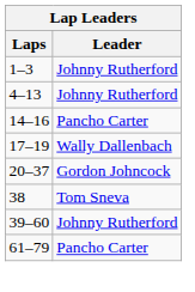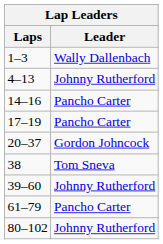 <table class="wikitable">
 <tr>
 <th colspan=2>Lap Leaders</th>
 </tr>
 <tr>
 <th>Laps</th>
 <th>Leader</th>
 </tr>
 <tr>
 <td>1–3</td>
-<td><a href='#'>Johnny Rutherford</a></td>
+<td><a href='#'>Wally Dallenbach</a></td>
 </tr>
 <tr>
 <td>4–13</td>
 <td><a href='#'>Johnny Rutherford</a></td>
 </tr>
 <tr>
 <td>14–16</td>
 <td><a href='#'>Pancho Carter</a></td>
 </tr>
 <tr>
 <td>17–19</td>
-<td><a href='#'>Wally Dallenbach</a></td>
+<td><a href='#'>Pancho Carter</a></td>
 </tr>
 <tr>
 <td>20–37</td>
 <td><a href='#'>Gordon Johncock</a></td>
 </tr>
 <tr>
 <td>38</td>
 <td><a href='#'>Tom Sneva</a></td>
 </tr>
 <tr>
 <td>39–60</td>
 <td><a href='#'>Johnny Rutherford</a></td>
 </tr>
 <tr>
 <td>61–79</td>
 <td><a href='#'>Pancho Carter</a></td>
 </tr>
+<tr>
+<td>80–102</td>
+<td><a href='#'>Johnny Rutherford</a></td>
+</tr>
 </table>
